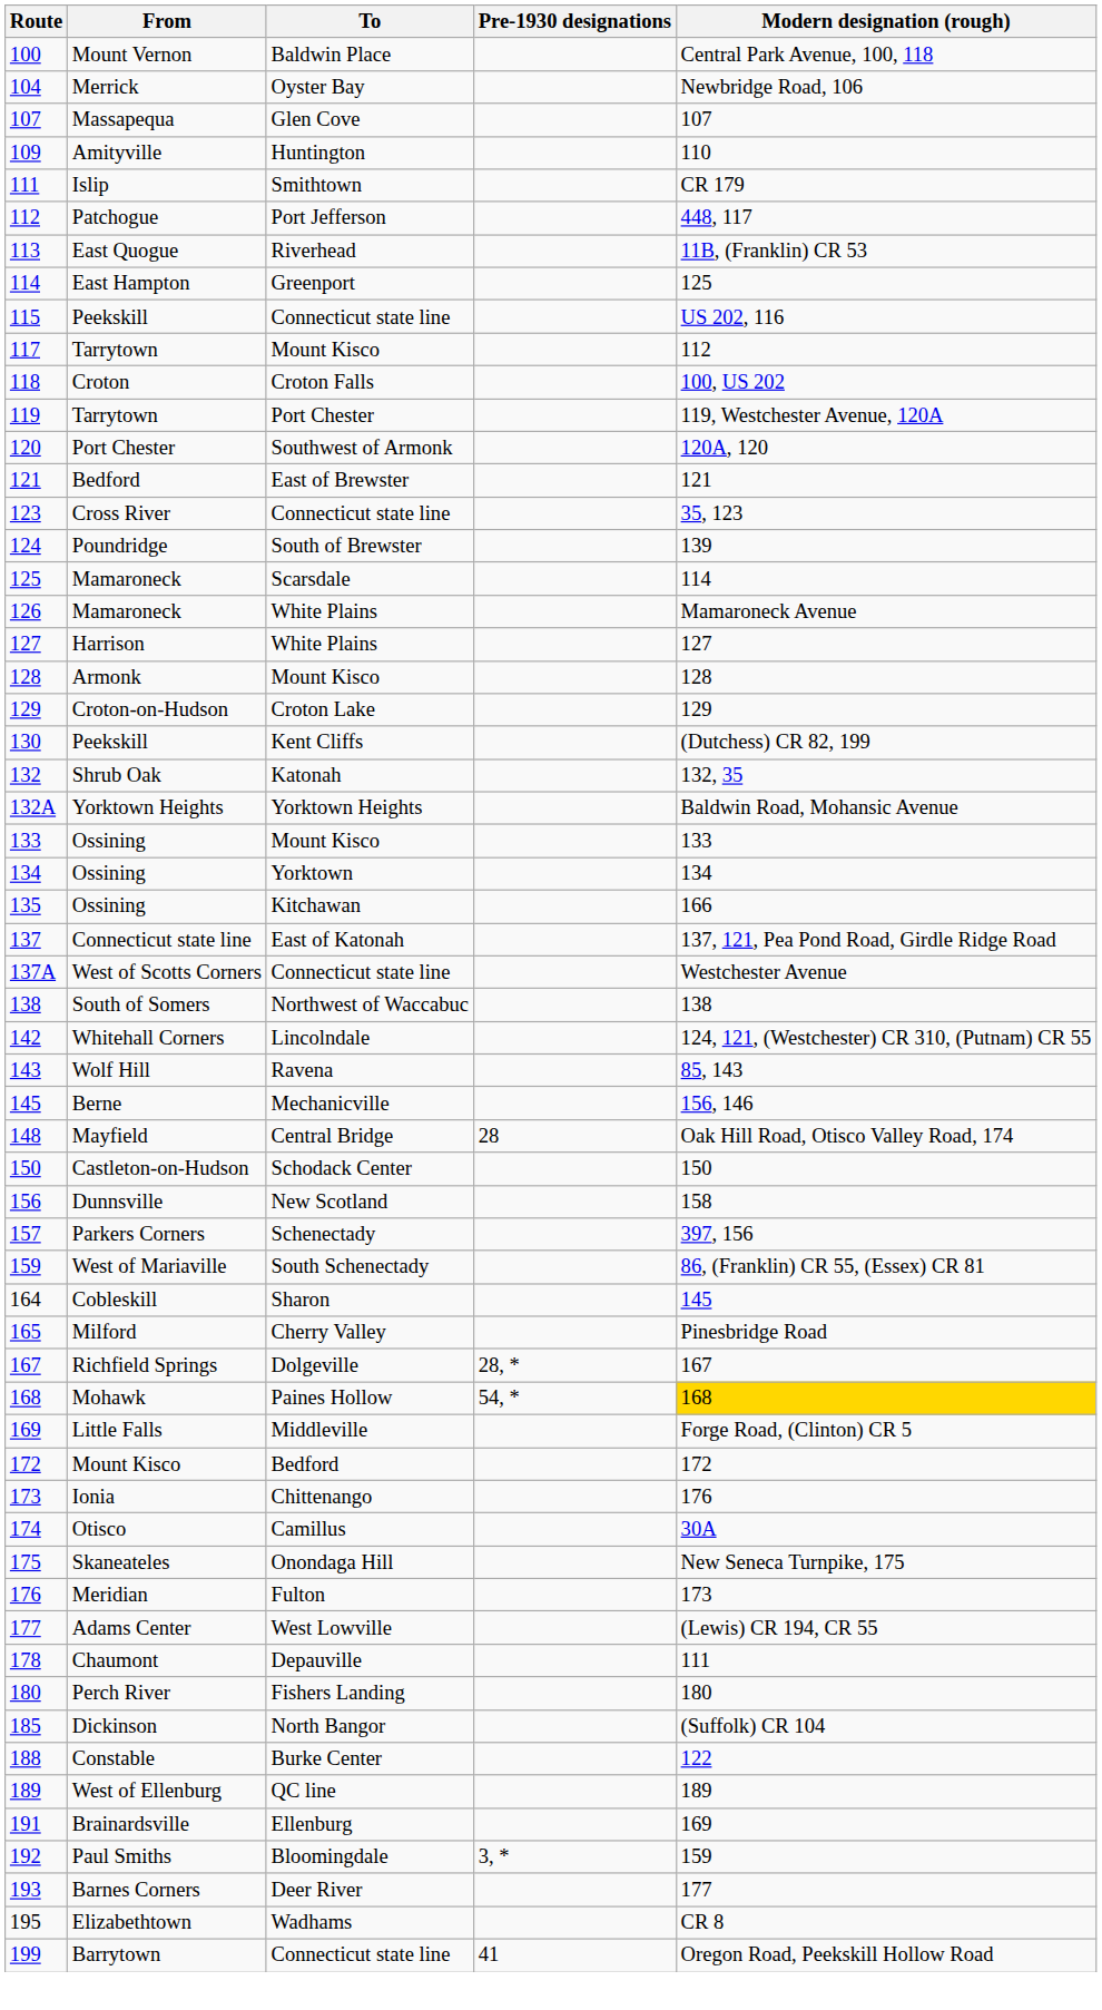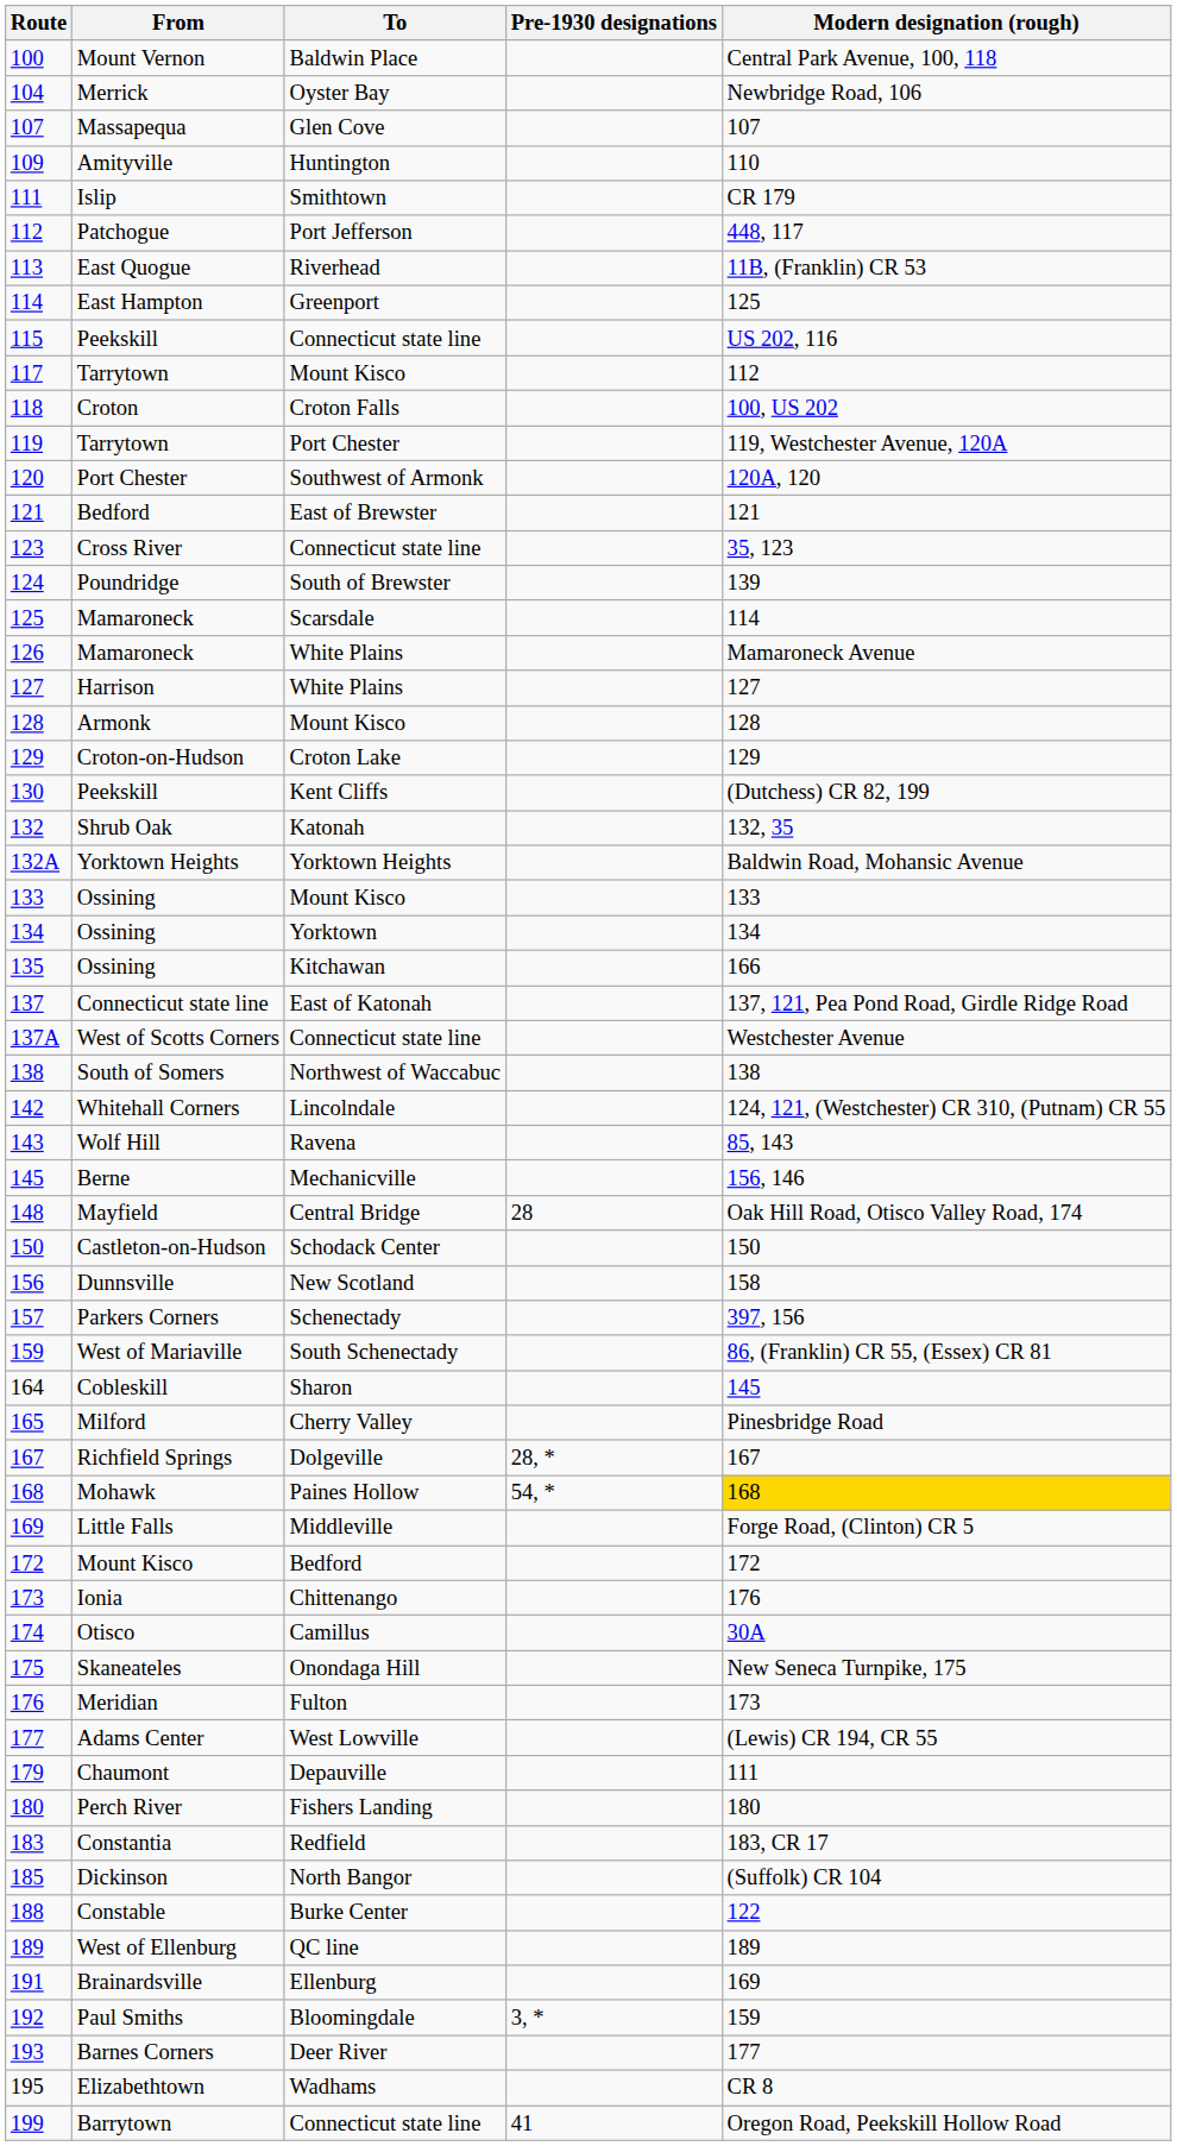 <table class=wikitable>
 <tr>
 <th>Route</th>
 <th>From</th>
 <th>To</th>
 <th>Pre-1930 designations</th>
 <th>Modern designation (rough)</th>
 </tr>
 <tr>
 <td><a href='#'>100</a></td>
 <td>Mount Vernon</td>
 <td>Baldwin Place</td>
 <td></td>
 <td>Central Park Avenue, 100, <a href='#'>118</a></td>
 </tr>
 <tr>
 <td><a href='#'>104</a></td>
 <td>Merrick</td>
 <td>Oyster Bay</td>
 <td></td>
 <td>Newbridge Road, 106</td>
 </tr>
 <tr>
 <td><a href='#'>107</a></td>
 <td>Massapequa</td>
 <td>Glen Cove</td>
 <td></td>
 <td>107</td>
 </tr>
 <tr>
 <td><a href='#'>109</a></td>
 <td>Amityville</td>
 <td>Huntington</td>
 <td></td>
 <td>110</td>
 </tr>
 <tr>
 <td><a href='#'>111</a></td>
 <td>Islip</td>
 <td>Smithtown</td>
 <td></td>
 <td>CR 179</td>
 </tr>
 <tr>
 <td><a href='#'>112</a></td>
 <td>Patchogue</td>
 <td>Port Jefferson</td>
 <td></td>
 <td><a href='#'>448</a>, 117</td>
 </tr>
 <tr>
 <td><a href='#'>113</a></td>
 <td>East Quogue</td>
 <td>Riverhead</td>
 <td></td>
 <td><a href='#'>11B</a>, (Franklin) CR 53</td>
 </tr>
 <tr>
 <td><a href='#'>114</a></td>
 <td>East Hampton</td>
 <td>Greenport</td>
 <td></td>
 <td>125</td>
 </tr>
 <tr>
 <td><a href='#'>115</a></td>
 <td>Peekskill</td>
 <td>Connecticut state line</td>
 <td></td>
 <td><a href='#'>US 202</a>, 116</td>
 </tr>
 <tr>
 <td><a href='#'>117</a></td>
 <td>Tarrytown</td>
 <td>Mount Kisco</td>
 <td></td>
 <td>112</td>
 </tr>
 <tr>
 <td><a href='#'>118</a></td>
 <td>Croton</td>
 <td>Croton Falls</td>
 <td></td>
 <td><a href='#'>100</a>, <a href='#'>US 202</a></td>
 </tr>
 <tr>
 <td><a href='#'>119</a></td>
 <td>Tarrytown</td>
 <td>Port Chester</td>
 <td></td>
 <td>119, Westchester Avenue, <a href='#'>120A</a></td>
 </tr>
 <tr>
 <td><a href='#'>120</a></td>
 <td>Port Chester</td>
 <td>Southwest of Armonk</td>
 <td></td>
 <td><a href='#'>120A</a>, 120</td>
 </tr>
 <tr>
 <td><a href='#'>121</a></td>
 <td>Bedford</td>
 <td>East of Brewster</td>
 <td></td>
 <td>121</td>
 </tr>
 <tr>
 <td><a href='#'>123</a></td>
 <td>Cross River</td>
 <td>Connecticut state line</td>
 <td></td>
 <td><a href='#'>35</a>, 123</td>
 </tr>
 <tr>
 <td><a href='#'>124</a></td>
 <td>Poundridge</td>
 <td>South of Brewster</td>
 <td></td>
 <td>139</td>
 </tr>
 <tr>
 <td><a href='#'>125</a></td>
 <td>Mamaroneck</td>
 <td>Scarsdale</td>
 <td></td>
 <td>114</td>
 </tr>
 <tr>
 <td><a href='#'>126</a></td>
 <td>Mamaroneck</td>
 <td>White Plains</td>
 <td></td>
 <td>Mamaroneck Avenue</td>
 </tr>
 <tr>
 <td><a href='#'>127</a></td>
 <td>Harrison</td>
 <td>White Plains</td>
 <td></td>
 <td>127</td>
 </tr>
 <tr>
 <td><a href='#'>128</a></td>
 <td>Armonk</td>
 <td>Mount Kisco</td>
 <td></td>
 <td>128</td>
 </tr>
 <tr>
 <td><a href='#'>129</a></td>
 <td>Croton-on-Hudson</td>
 <td>Croton Lake</td>
 <td></td>
 <td>129</td>
 </tr>
 <tr>
 <td><a href='#'>130</a></td>
 <td>Peekskill</td>
 <td>Kent Cliffs</td>
 <td></td>
 <td>(Dutchess) CR 82, 199</td>
 </tr>
 <tr>
 <td><a href='#'>132</a></td>
 <td>Shrub Oak</td>
 <td>Katonah</td>
 <td></td>
 <td>132, <a href='#'>35</a></td>
 </tr>
 <tr>
 <td><a href='#'>132A</a></td>
 <td>Yorktown Heights</td>
 <td>Yorktown Heights</td>
 <td></td>
 <td>Baldwin Road, Mohansic Avenue</td>
 </tr>
 <tr>
 <td><a href='#'>133</a></td>
 <td>Ossining</td>
 <td>Mount Kisco</td>
 <td></td>
 <td>133</td>
 </tr>
 <tr>
 <td><a href='#'>134</a></td>
 <td>Ossining</td>
 <td>Yorktown</td>
 <td></td>
 <td>134</td>
 </tr>
 <tr>
 <td><a href='#'>135</a></td>
 <td>Ossining</td>
 <td>Kitchawan</td>
 <td></td>
 <td>166</td>
 </tr>
 <tr>
 <td><a href='#'>137</a></td>
 <td>Connecticut state line</td>
 <td>East of Katonah</td>
 <td></td>
 <td>137, <a href='#'>121</a>, Pea Pond Road, Girdle Ridge Road</td>
 </tr>
 <tr>
 <td><a href='#'>137A</a></td>
 <td>West of Scotts Corners</td>
 <td>Connecticut state line</td>
 <td></td>
 <td>Westchester Avenue</td>
 </tr>
 <tr>
 <td><a href='#'>138</a></td>
 <td>South of Somers</td>
 <td>Northwest of Waccabuc</td>
 <td></td>
 <td>138</td>
 </tr>
 <tr>
 <td><a href='#'>142</a></td>
 <td>Whitehall Corners</td>
 <td>Lincolndale</td>
 <td></td>
 <td>124, <a href='#'>121</a>, (Westchester) CR 310, (Putnam) CR 55</td>
 </tr>
 <tr>
 <td><a href='#'>143</a></td>
 <td>Wolf Hill</td>
 <td>Ravena</td>
 <td></td>
 <td><a href='#'>85</a>, 143</td>
 </tr>
 <tr>
 <td><a href='#'>145</a></td>
 <td>Berne</td>
 <td>Mechanicville</td>
 <td></td>
 <td><a href='#'>156</a>, 146</td>
 </tr>
 <tr>
 <td><a href='#'>148</a></td>
 <td>Mayfield</td>
 <td>Central Bridge</td>
 <td>28</td>
 <td>Oak Hill Road, Otisco Valley Road, 174</td>
 </tr>
 <tr>
 <td><a href='#'>150</a></td>
 <td>Castleton-on-Hudson</td>
 <td>Schodack Center</td>
 <td></td>
 <td>150</td>
 </tr>
 <tr>
 <td><a href='#'>156</a></td>
 <td>Dunnsville</td>
 <td>New Scotland</td>
 <td></td>
 <td>158</td>
 </tr>
 <tr>
 <td><a href='#'>157</a></td>
 <td>Parkers Corners</td>
 <td>Schenectady</td>
 <td></td>
 <td><a href='#'>397</a>, 156</td>
 </tr>
 <tr>
 <td><a href='#'>159</a></td>
 <td>West of Mariaville</td>
 <td>South Schenectady</td>
 <td></td>
 <td><a href='#'>86</a>, (Franklin) CR 55, (Essex) CR 81</td>
 </tr>
 <tr>
 <td>164</td>
 <td>Cobleskill</td>
 <td>Sharon</td>
 <td></td>
 <td><a href='#'>145</a></td>
 </tr>
 <tr>
 <td><a href='#'>165</a></td>
 <td>Milford</td>
 <td>Cherry Valley</td>
 <td></td>
 <td>Pinesbridge Road</td>
 </tr>
 <tr>
 <td><a href='#'>167</a></td>
 <td>Richfield Springs</td>
 <td>Dolgeville</td>
 <td>28, *</td>
 <td>167</td>
 </tr>
 <tr>
 <td><a href='#'>168</a></td>
 <td>Mohawk</td>
 <td>Paines Hollow</td>
 <td>54, *</td>
 <td style="background: gold;">168</td>
 </tr>
 <tr>
 <td><a href='#'>169</a></td>
 <td>Little Falls</td>
 <td>Middleville</td>
 <td></td>
 <td>Forge Road, (Clinton) CR 5</td>
 </tr>
 <tr>
 <td><a href='#'>172</a></td>
 <td>Mount Kisco</td>
 <td>Bedford</td>
 <td></td>
 <td>172</td>
 </tr>
 <tr>
 <td><a href='#'>173</a></td>
 <td>Ionia</td>
 <td>Chittenango</td>
 <td></td>
 <td>176</td>
 </tr>
 <tr>
 <td><a href='#'>174</a></td>
 <td>Otisco</td>
 <td>Camillus</td>
 <td></td>
 <td><a href='#'>30A</a></td>
 </tr>
 <tr>
 <td><a href='#'>175</a></td>
 <td>Skaneateles</td>
 <td>Onondaga Hill</td>
 <td></td>
 <td>New Seneca Turnpike, 175</td>
 </tr>
 <tr>
 <td><a href='#'>176</a></td>
 <td>Meridian</td>
 <td>Fulton</td>
 <td></td>
 <td>173</td>
 </tr>
 <tr>
 <td><a href='#'>177</a></td>
 <td>Adams Center</td>
 <td>West Lowville</td>
 <td></td>
 <td>(Lewis) CR 194, CR 55</td>
 </tr>
 <tr>
-<td><a href='#'>178</a></td>
+<td><a href='#'>179</a></td>
 <td>Chaumont</td>
 <td>Depauville</td>
 <td></td>
 <td>111</td>
 </tr>
 <tr>
 <td><a href='#'>180</a></td>
 <td>Perch River</td>
 <td>Fishers Landing</td>
 <td></td>
 <td>180</td>
+</tr>
+<tr>
+<td><a href='#'>183</a></td>
+<td>Constantia</td>
+<td>Redfield</td>
+<td></td>
+<td>183, CR 17</td>
 </tr>
 <tr>
 <td><a href='#'>185</a></td>
 <td>Dickinson</td>
 <td>North Bangor</td>
 <td></td>
 <td>(Suffolk) CR 104</td>
 </tr>
 <tr>
 <td><a href='#'>188</a></td>
 <td>Constable</td>
 <td>Burke Center</td>
 <td></td>
 <td><a href='#'>122</a></td>
 </tr>
 <tr>
 <td><a href='#'>189</a></td>
 <td>West of Ellenburg</td>
 <td>QC line</td>
 <td></td>
 <td>189</td>
 </tr>
 <tr>
 <td><a href='#'>191</a></td>
 <td>Brainardsville</td>
 <td>Ellenburg</td>
 <td></td>
 <td>169</td>
 </tr>
 <tr>
 <td><a href='#'>192</a></td>
 <td>Paul Smiths</td>
 <td>Bloomingdale</td>
 <td>3, *</td>
 <td>159</td>
 </tr>
 <tr>
 <td><a href='#'>193</a></td>
 <td>Barnes Corners</td>
 <td>Deer River</td>
 <td></td>
 <td>177</td>
 </tr>
 <tr>
 <td>195</td>
 <td>Elizabethtown</td>
 <td>Wadhams</td>
 <td></td>
 <td>CR 8</td>
 </tr>
 <tr>
 <td><a href='#'>199</a></td>
 <td>Barrytown</td>
 <td>Connecticut state line</td>
 <td>41</td>
 <td>Oregon Road, Peekskill Hollow Road</td>
 </tr>
 </table>
